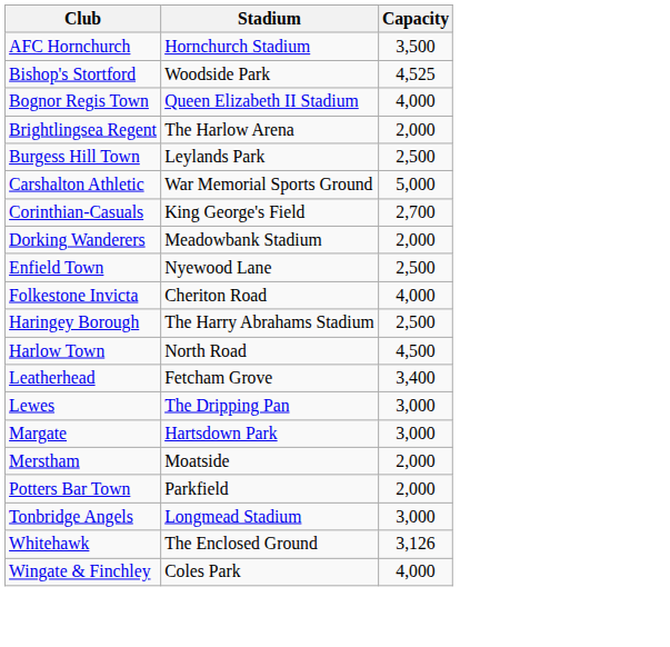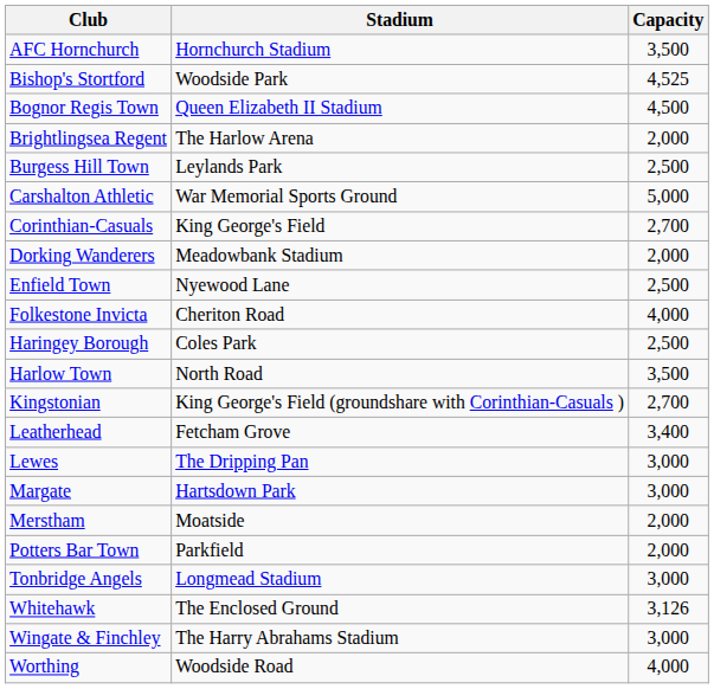 <table class="wikitable sortable">
 <tr>
 <th>Club</th>
 <th>Stadium</th>
 <th>Capacity</th>
 </tr>
 <tr>
 <td><a href='#'>AFC Hornchurch</a></td>
 <td><a href='#'>Hornchurch Stadium</a></td>
 <td align="center">3,500</td>
 </tr>
 <tr>
 <td><a href='#'>Bishop's Stortford</a></td>
 <td>Woodside Park</td>
 <td align="center">4,525</td>
 </tr>
 <tr>
 <td><a href='#'>Bognor Regis Town</a></td>
 <td><a href='#'>Queen Elizabeth II Stadium</a></td>
-<td align="center">4,000</td>
+<td align="center">4,500</td>
 </tr>
 <tr>
 <td><a href='#'>Brightlingsea Regent</a></td>
 <td>The Harlow Arena</td>
 <td align="center">2,000</td>
 </tr>
 <tr>
 <td><a href='#'>Burgess Hill Town</a></td>
 <td>Leylands Park</td>
 <td align="center">2,500</td>
 </tr>
 <tr>
 <td><a href='#'>Carshalton Athletic</a></td>
 <td>War Memorial Sports Ground</td>
 <td align="center">5,000</td>
 </tr>
 <tr>
 <td><a href='#'>Corinthian-Casuals</a></td>
 <td>King George's Field</td>
 <td align="center">2,700</td>
 </tr>
 <tr>
 <td><a href='#'>Dorking Wanderers</a></td>
 <td>Meadowbank Stadium</td>
 <td align="center">2,000</td>
 </tr>
 <tr>
 <td><a href='#'>Enfield Town</a></td>
 <td>Nyewood Lane</td>
 <td align="center">2,500</td>
 </tr>
 <tr>
 <td><a href='#'>Folkestone Invicta</a></td>
 <td>Cheriton Road</td>
 <td align="center">4,000</td>
 </tr>
 <tr>
 <td><a href='#'>Haringey Borough</a></td>
-<td>The Harry Abrahams Stadium</td>
+<td>Coles Park</td>
 <td align="center">2,500</td>
 </tr>
 <tr>
 <td><a href='#'>Harlow Town</a></td>
 <td>North Road</td>
-<td align="center">4,500</td>
+<td align="center">3,500</td>
+</tr>
+<tr>
+<td><a href='#'>Kingstonian</a></td>
+<td>King George's Field (groundshare with <a href='#'>Corinthian-Casuals</a> )</td>
+<td align="center">2,700</td>
 </tr>
 <tr>
 <td><a href='#'>Leatherhead</a></td>
 <td>Fetcham Grove</td>
 <td align="center">3,400</td>
 </tr>
 <tr>
 <td><a href='#'>Lewes</a></td>
 <td><a href='#'>The Dripping Pan</a></td>
 <td align="center">3,000</td>
 </tr>
 <tr>
 <td><a href='#'>Margate</a></td>
 <td><a href='#'>Hartsdown Park</a></td>
 <td align="center">3,000</td>
 </tr>
 <tr>
 <td><a href='#'>Merstham</a></td>
 <td>Moatside</td>
 <td align="center">2,000</td>
 </tr>
 <tr>
 <td><a href='#'>Potters Bar Town</a></td>
 <td>Parkfield</td>
 <td align="center">2,000</td>
 </tr>
 <tr>
 <td><a href='#'>Tonbridge Angels</a></td>
 <td><a href='#'>Longmead Stadium</a></td>
 <td align="center">3,000</td>
 </tr>
 <tr>
 <td><a href='#'>Whitehawk</a></td>
 <td>The Enclosed Ground</td>
 <td align="center">3,126</td>
 </tr>
 <tr>
 <td><a href='#'>Wingate & Finchley</a></td>
-<td>Coles Park</td>
-<td align="center">4,000</td>
+<td>The Harry Abrahams Stadium</td>
+<td align="center">3,000</td>
+</tr>
+<tr>
+<td><a href='#'>Worthing</a></td>
+<td>Woodside Road</td>
+<td align=center>4,000</td>
 </tr>
 </table>
